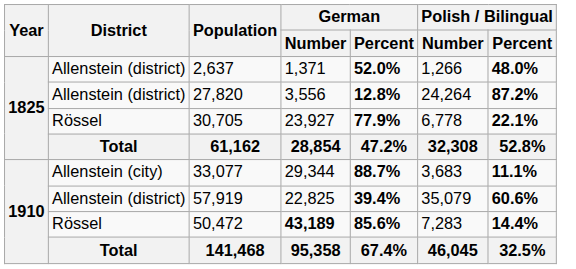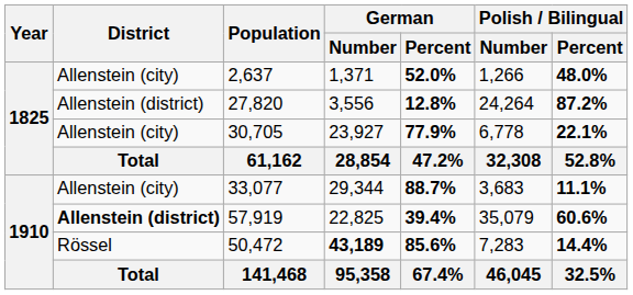 <table class="wikitable">
 <tr>
 <th rowspan="2">Year</th>
 <th rowspan="2">District</th>
 <th rowspan="2">Population</th>
 <th colspan="2">German</th>
 <th colspan="2">Polish / Bilingual</th>
 </tr>
 <tr>
 <th>Number</th>
 <th>Percent</th>
 <th>Number</th>
 <th>Percent</th>
 </tr>
 <tr>
 <th rowspan="4">1825</th>
-<td>Allenstein (district)</td>
+<td>Allenstein (city)</td>
 <td>2,637</td>
 <td>1,371</td>
 <td><strong>52.0%</strong></td>
 <td>1,266</td>
 <td><strong>48.0%</strong></td>
 </tr>
 <tr>
 <td>Allenstein (district)</td>
 <td>27,820</td>
 <td>3,556</td>
 <td><strong>12.8%</strong></td>
 <td>24,264</td>
 <td><strong>87.2%</strong></td>
 </tr>
 <tr>
-<td>Rössel</td>
+<td>Allenstein (city)</td>
 <td>30,705</td>
 <td>23,927</td>
 <td><strong>77.9%</strong></td>
 <td>6,778</td>
 <td><strong>22.1%</strong></td>
 </tr>
 <tr>
 <th><strong>Total</strong></th>
 <th><strong>61,162</strong></th>
 <th><strong>28,854</strong></th>
 <th><strong>47.2%</strong></th>
 <th><strong>32,308</strong></th>
 <th><strong>52.8%</strong></th>
 </tr>
 <tr>
 <th rowspan="4">1910</th>
 <td>Allenstein (city)</td>
 <td>33,077</td>
 <td>29,344</td>
 <td><strong>88.7%</strong></td>
 <td>3,683</td>
 <td><strong>11.1%</strong></td>
 </tr>
 <tr>
-<td>Allenstein (district)</td>
+<td><strong>Allenstein (district)</strong></td>
 <td>57,919</td>
 <td>22,825</td>
 <td><strong>39.4%</strong></td>
 <td>35,079</td>
 <td><strong>60.6%</strong></td>
 </tr>
 <tr>
 <td>Rössel</td>
 <td>50,472</td>
 <td><strong>43,189</strong></td>
 <td><strong>85.6%</strong></td>
 <td>7,283</td>
 <td><strong>14.4%</strong></td>
 </tr>
 <tr>
 <th><strong>Total</strong></th>
 <th><strong>141,468</strong></th>
 <th><strong>95,358</strong></th>
 <th><strong>67.4%</strong></th>
 <th><strong>46,045</strong></th>
 <th><strong>32.5%</strong></th>
 </tr>
 </table>
